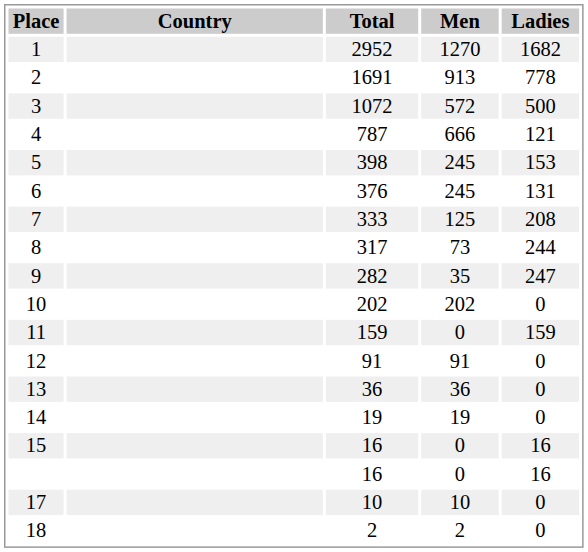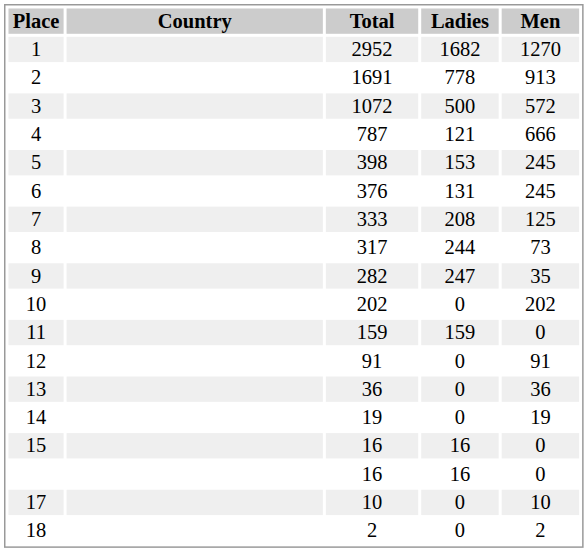 <table border="0" style="border: 1px solid #999; background-color:#FFFFFF; text-align:center; font-size:86%; line-height:15px;">
 <tr align="center" bgcolor="#CCCCCC">
 <th width=35>Place</th>
 <th width=170>Country</th>
 <th width=60>Total</th>
+<th width=50>Ladies</th>
 <th width=50>Men</th>
-<th width=50>Ladies</th>
 </tr>
 <tr bgcolor="#EFEFEF">
 <td>1</td>
 <td align="left"></td>
 <td>2952</td>
+<td>1682</td>
 <td>1270</td>
-<td>1682</td>
 </tr>
 <tr>
 <td>2</td>
 <td align="left"></td>
 <td>1691</td>
+<td>778</td>
 <td>913</td>
-<td>778</td>
 </tr>
 <tr bgcolor="#EFEFEF">
 <td>3</td>
 <td align="left"></td>
 <td>1072</td>
+<td>500</td>
 <td>572</td>
-<td>500</td>
 </tr>
 <tr>
 <td>4</td>
 <td align="left"></td>
 <td>787</td>
+<td>121</td>
 <td>666</td>
-<td>121</td>
 </tr>
 <tr bgcolor="#EFEFEF">
 <td>5</td>
 <td align="left"></td>
 <td>398</td>
+<td>153</td>
 <td>245</td>
-<td>153</td>
 </tr>
 <tr>
 <td>6</td>
 <td align="left"></td>
 <td>376</td>
+<td>131</td>
 <td>245</td>
-<td>131</td>
 </tr>
 <tr bgcolor="#EFEFEF">
 <td>7</td>
 <td align="left"></td>
 <td>333</td>
+<td>208</td>
 <td>125</td>
-<td>208</td>
 </tr>
 <tr>
 <td>8</td>
 <td align="left"></td>
 <td>317</td>
+<td>244</td>
 <td>73</td>
-<td>244</td>
 </tr>
 <tr bgcolor="#EFEFEF">
 <td>9</td>
 <td align="left"></td>
 <td>282</td>
+<td>247</td>
 <td>35</td>
-<td>247</td>
 </tr>
 <tr>
 <td>10</td>
 <td align="left"></td>
 <td>202</td>
+<td>0</td>
 <td>202</td>
-<td>0</td>
 </tr>
 <tr bgcolor="#EFEFEF">
 <td>11</td>
 <td align="left"></td>
 <td>159</td>
+<td>159</td>
 <td>0</td>
-<td>159</td>
 </tr>
 <tr>
 <td>12</td>
 <td align="left"></td>
 <td>91</td>
+<td>0</td>
 <td>91</td>
-<td>0</td>
 </tr>
 <tr bgcolor="#EFEFEF">
 <td>13</td>
 <td align="left"></td>
 <td>36</td>
+<td>0</td>
 <td>36</td>
-<td>0</td>
 </tr>
 <tr>
 <td>14</td>
 <td align="left"></td>
 <td>19</td>
+<td>0</td>
 <td>19</td>
-<td>0</td>
 </tr>
 <tr bgcolor="#EFEFEF">
 <td>15</td>
 <td align="left"></td>
 <td>16</td>
+<td>16</td>
 <td>0</td>
-<td>16</td>
 </tr>
 <tr>
 <td></td>
 <td align="left"></td>
 <td>16</td>
+<td>16</td>
 <td>0</td>
-<td>16</td>
 </tr>
 <tr bgcolor="#EFEFEF">
 <td>17</td>
 <td align="left"></td>
 <td>10</td>
+<td>0</td>
 <td>10</td>
-<td>0</td>
 </tr>
 <tr>
 <td>18</td>
 <td align="left"></td>
 <td>2</td>
+<td>0</td>
 <td>2</td>
-<td>0</td>
 </tr>
 </table>
